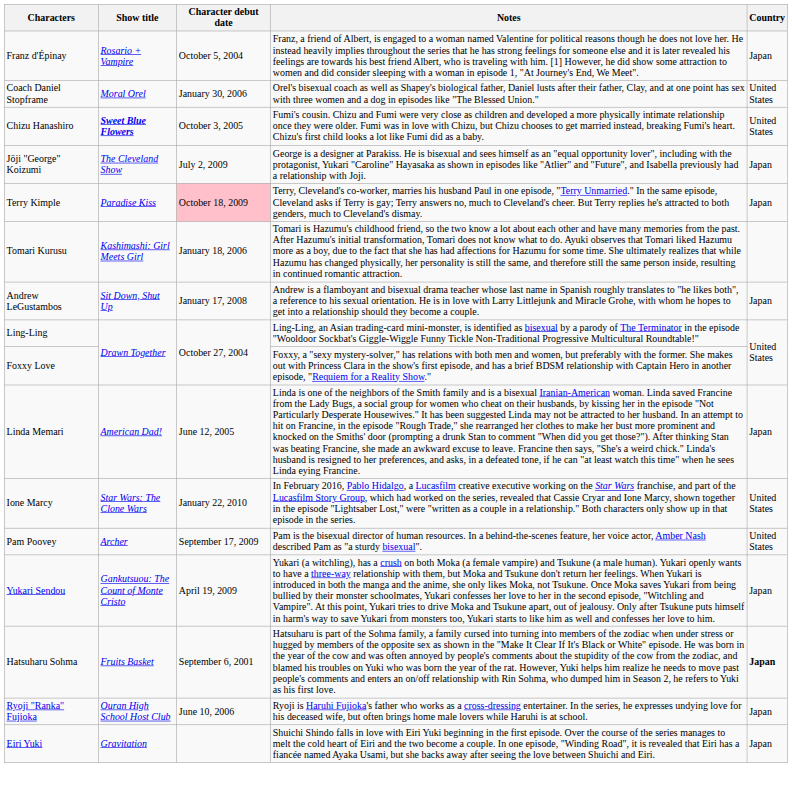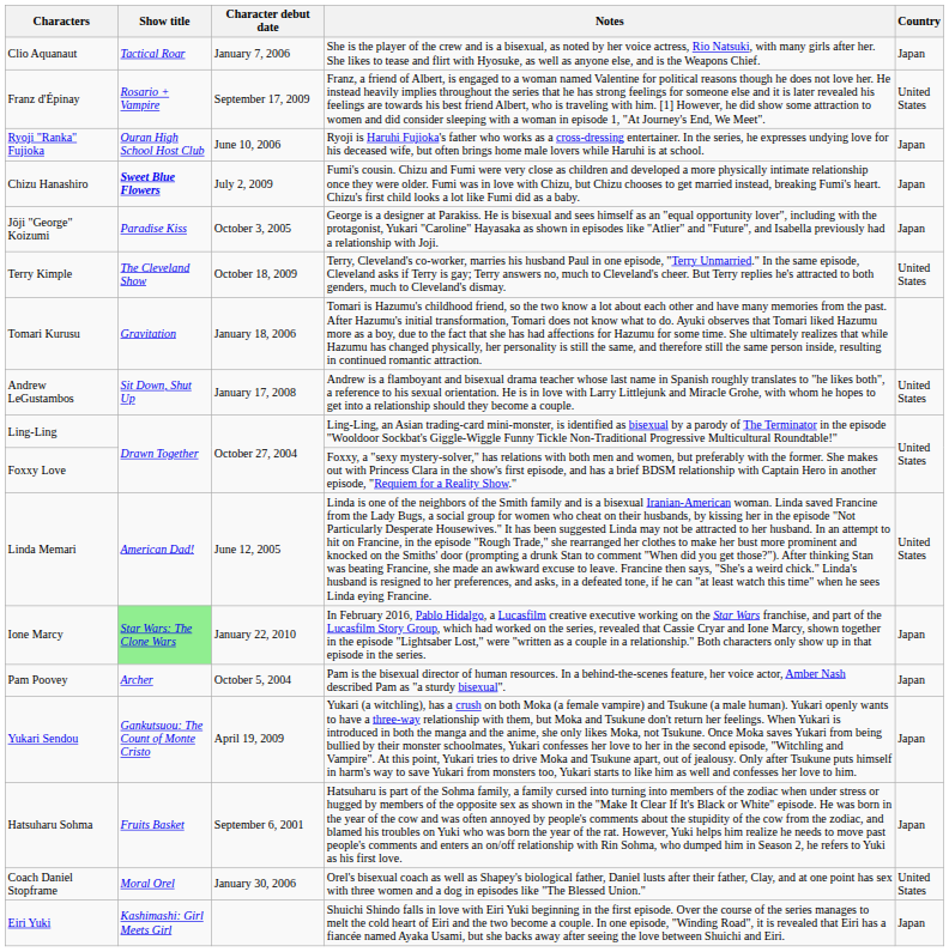 <table class="wikitable sortable collapsible" style="width: 100%">
 <tr>
 <th scope="col" style="width:12%;">Characters</th>
 <th scope="col" style="width:10%;">Show title</th>
 <th scope="col" style="width:12%;">Character debut date</th>
 <th>Notes</th>
 <th scope="col" style="width:5%;">Country</th>
 </tr>
 <tr>
-<td>Franz d'Épinay</td>
-<td><em><a href='#'>Rosario + Vampire</a></em></td>
-<td>October 5, 2004</td>
-<td>Franz, a friend of Albert, is engaged to a woman named Valentine for political reasons though he does not love her. He instead heavily implies throughout the series that he has strong feelings for someone else and it is later revealed his feelings are towards his best friend Albert, who is traveling with him. [1] However, he did show some attraction to women and did consider sleeping with a woman in episode 1, "At Journey's End, We Meet".</td>
+<td>Clio Aquanaut</td>
+<td><em><a href='#'>Tactical Roar</a></em></td>
+<td>January 7, 2006</td>
+<td>She is the player of the crew and is a bisexual, as noted by her voice actress, <a href='#'>Rio Natsuki</a>, with many girls after her. She likes to tease and flirt with Hyosuke, as well as anyone else, and is the Weapons Chief.</td>
 <td>Japan</td>
 </tr>
 <tr>
-<td>Coach Daniel Stopframe</td>
-<td><em><a href='#'>Moral Orel</a></em></td>
-<td>January 30, 2006</td>
-<td>Orel's bisexual coach as well as Shapey's biological father, Daniel lusts after their father, Clay, and at one point has sex with three women and a dog in episodes like "The Blessed Union."</td>
+<td>Franz d'Épinay</td>
+<td><em><a href='#'>Rosario + Vampire</a></em></td>
+<td>September 17, 2009</td>
+<td>Franz, a friend of Albert, is engaged to a woman named Valentine for political reasons though he does not love her. He instead heavily implies throughout the series that he has strong feelings for someone else and it is later revealed his feelings are towards his best friend Albert, who is traveling with him. [1] However, he did show some attraction to women and did consider sleeping with a woman in episode 1, "At Journey's End, We Meet".</td>
 <td>United States</td>
+</tr>
+<tr>
+<td><a href='#'>Ryoji "Ranka" Fujioka</a></td>
+<td><em><a href='#'>Ouran High School Host Club</a></em></td>
+<td>June 10, 2006</td>
+<td>Ryoji is <a href='#'>Haruhi Fujioka</a>'s father who works as a <a href='#'>cross-dressing</a> entertainer. In the series, he expresses undying love for his deceased wife, but often brings home male lovers while Haruhi is at school.</td>
+<td>Japan</td>
 </tr>
 <tr>
 <td>Chizu Hanashiro</td>
 <td><strong><em><a href='#'>Sweet Blue Flowers</a></em></strong></td>
-<td>October 3, 2005</td>
+<td>July 2, 2009</td>
 <td>Fumi's cousin. Chizu and Fumi were very close as children and developed a more physically intimate relationship once they were older. Fumi was in love with Chizu, but Chizu chooses to get married instead, breaking Fumi's heart. Chizu's first child looks a lot like Fumi did as a baby.</td>
-<td>United States</td>
+<td>Japan</td>
 </tr>
 <tr>
 <td>Jōji "George" Koizumi</td>
-<td><em><a href='#'>The Cleveland Show</a></em></td>
-<td>July 2, 2009</td>
+<td><em><a href='#'>Paradise Kiss</a></em></td>
+<td>October 3, 2005</td>
 <td>George is a designer at Parakiss. He is bisexual and sees himself as an "equal opportunity lover", including with the protagonist, Yukari "Caroline" Hayasaka as shown in episodes like "Atlier" and "Future", and Isabella previously had a relationship with Joji.</td>
 <td>Japan</td>
 </tr>
 <tr>
 <td>Terry Kimple</td>
-<td><em><a href='#'>Paradise Kiss</a></em></td>
-<td style="background: pink;">October 18, 2009</td>
+<td><em><a href='#'>The Cleveland Show</a></em></td>
+<td>October 18, 2009</td>
 <td>Terry, Cleveland's co-worker, marries his husband Paul in one episode, "<a href='#'>Terry Unmarried</a>." In the same episode, Cleveland asks if Terry is gay; Terry answers no, much to Cleveland's cheer. But Terry replies he's attracted to both genders, much to Cleveland's dismay.</td>
-<td>Japan</td>
+<td>United States</td>
 </tr>
 <tr>
 <td>Tomari Kurusu</td>
-<td><em><a href='#'>Kashimashi: Girl Meets Girl</a></em></td>
+<td><em><a href='#'>Gravitation</a></em></td>
 <td>January 18, 2006</td>
 <td>Tomari is Hazumu's childhood friend, so the two know a lot about each other and have many memories from the past. After Hazumu's initial transformation, Tomari does not know what to do. Ayuki observes that Tomari liked Hazumu more as a boy, due to the fact that she has had affections for Hazumu for some time. She ultimately realizes that while Hazumu has changed physically, her personality is still the same, and therefore still the same person inside, resulting in continued romantic attraction.</td>
 </tr>
 <tr>
 <td>Andrew LeGustambos</td>
 <td><em><a href='#'>Sit Down, Shut Up</a></em></td>
 <td>January 17, 2008</td>
 <td>Andrew is a flamboyant and bisexual drama teacher whose last name in Spanish roughly translates to "he likes both", a reference to his sexual orientation. He is in love with Larry Littlejunk and Miracle Grohe, with whom he hopes to get into a relationship should they become a couple.</td>
-<td>Japan</td>
+<td>United States</td>
 </tr>
 <tr>
 <td>Ling-Ling</td>
 <td rowspan="2"><em><a href='#'>Drawn Together</a></em></td>
 <td rowspan="2">October 27, 2004</td>
 <td>Ling-Ling, an Asian trading-card mini-monster, is identified as <a href='#'>bisexual</a> by a parody of <a href='#'>The Terminator</a> in the episode "Wooldoor Sockbat's Giggle-Wiggle Funny Tickle Non-Traditional Progressive Multicultural Roundtable!"</td>
 <td rowspan="2">United States</td>
 </tr>
 <tr>
 <td>Foxxy Love</td>
 <td>Foxxy, a "sexy mystery-solver," has relations with both men and women, but preferably with the former. She makes out with Princess Clara in the show's first episode, and has a brief BDSM relationship with Captain Hero in another episode, "<a href='#'>Requiem for a Reality Show</a>."</td>
 </tr>
 <tr>
 <td>Linda Memari</td>
 <td><em><a href='#'>American Dad!</a></em></td>
 <td>June 12, 2005</td>
 <td>Linda is one of the neighbors of the Smith family and is a bisexual <a href='#'>Iranian-American</a> woman. Linda saved Francine from the Lady Bugs, a social group for women who cheat on their husbands, by kissing her in the episode "Not Particularly Desperate Housewives." It has been suggested Linda may not be attracted to her husband. In an attempt to hit on Francine, in the episode "Rough Trade," she rearranged her clothes to make her bust more prominent and knocked on the Smiths' door (prompting a drunk Stan to comment "When did you get those?"). After thinking Stan was beating Francine, she made an awkward excuse to leave. Francine then says, "She's a weird chick." Linda's husband is resigned to her preferences, and asks, in a defeated tone, if he can "at least watch this time" when he sees Linda eying Francine.</td>
-<td>Japan</td>
+<td>United States</td>
 </tr>
 <tr>
 <td>Ione Marcy</td>
-<td><em><a href='#'>Star Wars: The Clone Wars</a></em></td>
+<td style="background: lightgreen;"><em><a href='#'>Star Wars: The Clone Wars</a></em></td>
 <td>January 22, 2010</td>
 <td>In February 2016, <a href='#'>Pablo Hidalgo</a>, a <a href='#'>Lucasfilm</a> creative executive working on the <em><a href='#'>Star Wars</a></em> franchise, and part of the <a href='#'>Lucasfilm Story Group</a>, which had worked on the series, revealed that Cassie Cryar and Ione Marcy, shown together in the episode "Lightsaber Lost," were "written as a couple in a relationship." Both characters only show up in that episode in the series.</td>
-<td>United States</td>
+<td>Japan</td>
 </tr>
 <tr>
 <td>Pam Poovey</td>
 <td><em><a href='#'>Archer</a></em></td>
-<td>September 17, 2009</td>
+<td>October 5, 2004</td>
 <td>Pam is the bisexual director of human resources. In a behind-the-scenes feature, her voice actor, <a href='#'>Amber Nash</a> described Pam as "a sturdy <a href='#'>bisexual</a>".</td>
-<td>United States</td>
+<td>Japan</td>
 </tr>
 <tr>
 <td><a href='#'>Yukari Sendou</a></td>
 <td><em><a href='#'>Gankutsuou: The Count of Monte Cristo</a></em></td>
 <td>April 19, 2009</td>
 <td>Yukari (a witchling), has a <a href='#'>crush</a> on both Moka (a female vampire) and Tsukune (a male human). Yukari openly wants to have a <a href='#'>three-way</a> relationship with them, but Moka and Tsukune don't return her feelings. When Yukari is introduced in both the manga and the anime, she only likes Moka, not Tsukune. Once Moka saves Yukari from being bullied by their monster schoolmates, Yukari confesses her love to her in the second episode, "Witchling and Vampire". At this point, Yukari tries to drive Moka and Tsukune apart, out of jealousy. Only after Tsukune puts himself in harm's way to save Yukari from monsters too, Yukari starts to like him as well and confesses her love to him.</td>
 <td>Japan</td>
 </tr>
 <tr>
 <td>Hatsuharu Sohma</td>
 <td><em><a href='#'>Fruits Basket</a></em></td>
 <td>September 6, 2001</td>
 <td>Hatsuharu is part of the Sohma family, a family cursed into turning into members of the zodiac when under stress or hugged by members of the opposite sex as shown in the "Make It Clear If It's Black or White" episode. He was born in the year of the cow and was often annoyed by people's comments about the stupidity of the cow from the zodiac, and blamed his troubles on Yuki who was born the year of the rat. However, Yuki helps him realize he needs to move past people's comments and enters an on/off relationship with Rin Sohma, who dumped him in Season 2, he refers to Yuki as his first love.</td>
-<td><strong>Japan</strong></td>
-</tr>
-<tr>
-<td><a href='#'>Ryoji "Ranka" Fujioka</a></td>
-<td><em><a href='#'>Ouran High School Host Club</a></em></td>
-<td>June 10, 2006</td>
-<td>Ryoji is <a href='#'>Haruhi Fujioka</a>'s father who works as a <a href='#'>cross-dressing</a> entertainer. In the series, he expresses undying love for his deceased wife, but often brings home male lovers while Haruhi is at school.</td>
 <td>Japan</td>
 </tr>
 <tr>
+<td>Coach Daniel Stopframe</td>
+<td><em><a href='#'>Moral Orel</a></em></td>
+<td>January 30, 2006</td>
+<td>Orel's bisexual coach as well as Shapey's biological father, Daniel lusts after their father, Clay, and at one point has sex with three women and a dog in episodes like "The Blessed Union."</td>
+<td>United States</td>
+</tr>
+<tr>
 <td><a href='#'>Eiri Yuki</a></td>
-<td><em><a href='#'>Gravitation</a></em></td>
+<td><em><a href='#'>Kashimashi: Girl Meets Girl</a></em></td>
 <td></td>
 <td>Shuichi Shindo falls in love with Eiri Yuki beginning in the first episode. Over the course of the series manages to melt the cold heart of Eiri and the two become a couple. In one episode, "Winding Road", it is revealed that Eiri has a fiancée named Ayaka Usami, but she backs away after seeing the love between Shuichi and Eiri.</td>
 <td>Japan</td>
 </tr>
 </table>
